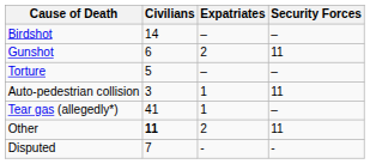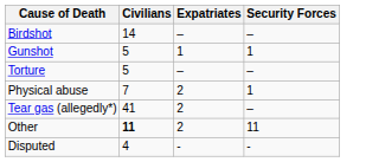 <table class="wikitable sortable">
 <tr>
 <th>Cause of Death</th>
 <th>Civilians</th>
 <th>Expatriates</th>
 <th>Security Forces</th>
 </tr>
 <tr>
 <td><a href='#'>Birdshot</a></td>
 <td>14</td>
 <td>–</td>
 <td>–</td>
 </tr>
 <tr>
 <td><a href='#'>Gunshot</a></td>
-<td>6</td>
-<td>2</td>
-<td>11</td>
+<td>5</td>
+<td>1</td>
+<td>1</td>
 </tr>
 <tr>
 <td><a href='#'>Torture</a></td>
 <td>5</td>
 <td>–</td>
 <td>–</td>
 </tr>
 <tr>
-<td>Auto-pedestrian collision</td>
-<td>3</td>
+<td>Physical abuse</td>
+<td>7</td>
+<td>2</td>
 <td>1</td>
-<td>11</td>
 </tr>
 <tr>
 <td><a href='#'>Tear gas</a> (allegedly*)</td>
 <td>41</td>
-<td>1</td>
+<td>2</td>
 <td>–</td>
 </tr>
 <tr>
 <td>Other</td>
 <td><strong>11</strong></td>
 <td>2</td>
 <td>11</td>
 </tr>
 <tr>
 <td>Disputed</td>
-<td>7</td>
+<td>4</td>
 <td>-</td>
 <td>-</td>
 </tr>
 </table>
